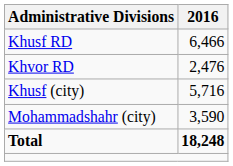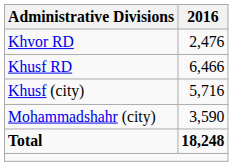 <table class="wikitable">
 <tr>
 <th>Administrative Divisions</th>
 <th>2016</th>
 </tr>
 <tr>
+<td><a href='#'>Khvor RD</a></td>
+<td style="text-align: right;">2,476</td>
+</tr>
+<tr>
 <td><a href='#'>Khusf RD</a></td>
 <td style="text-align: right;">6,466</td>
-</tr>
-<tr>
-<td><a href='#'>Khvor RD</a></td>
-<td style="text-align: right;">2,476</td>
 </tr>
 <tr>
 <td><a href='#'>Khusf</a> (city)</td>
 <td style="text-align: right;">5,716</td>
 </tr>
 <tr>
 <td><a href='#'>Mohammadshahr</a> (city)</td>
 <td style="text-align: right;">3,590</td>
 </tr>
 <tr>
 <td><strong>Total</strong></td>
 <td style="text-align: right;"><strong>18,248</strong></td>
 </tr>
 <tr>
 <td colspan=2></td>
 </tr>
 </table>
